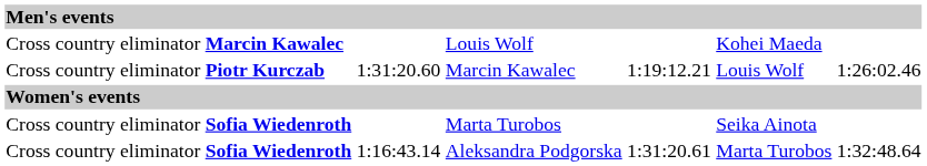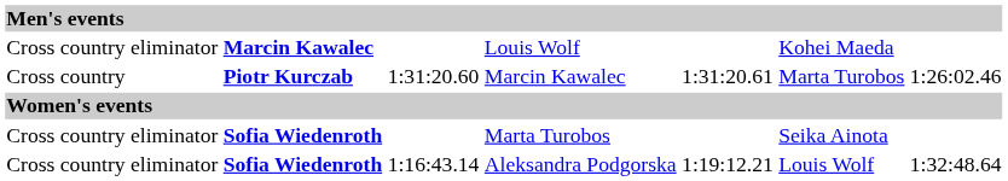 <table>
 <tr bgcolor="#cccccc">
 <td colspan=7><strong>Men's events</strong></td>
 </tr>
 <tr>
 <td>Cross country eliminator<br></td>
 <td colspan=2><strong><a href='#'>Marcin Kawalec</a></strong><br><small></small></td>
 <td colspan=2><a href='#'>Louis Wolf</a><br><small></small></td>
 <td colspan=2><a href='#'>Kohei Maeda</a><br><small></small></td>
 </tr>
 <tr>
-<td>Cross country eliminator<br></td>
+<td>Cross country<br></td>
 <td><strong><a href='#'>Piotr Kurczab</a></strong><br><small></small></td>
 <td>1:31:20.60</td>
 <td><a href='#'>Marcin Kawalec</a><br><small></small></td>
-<td>1:19:12.21</td>
-<td><a href='#'>Louis Wolf</a><br><small></small></td>
+<td>1:31:20.61</td>
+<td><a href='#'>Marta Turobos</a><br><small></small></td>
 <td>1:26:02.46</td>
 </tr>
 <tr bgcolor="#cccccc">
 <td colspan=7><strong>Women's events</strong></td>
 </tr>
 <tr>
 <td>Cross country eliminator<br></td>
 <td colspan=2><strong><a href='#'>Sofia Wiedenroth</a></strong><br><small></small></td>
 <td colspan=2><a href='#'>Marta Turobos</a><br><small></small></td>
 <td colspan=2><a href='#'>Seika Ainota</a><br><small></small></td>
 </tr>
 <tr>
 <td>Cross country eliminator<br></td>
 <td><strong><a href='#'>Sofia Wiedenroth</a></strong><br><small></small></td>
 <td>1:16:43.14</td>
 <td><a href='#'>Aleksandra Podgorska</a><br><small></small></td>
-<td>1:31:20.61</td>
-<td><a href='#'>Marta Turobos</a><br><small></small></td>
+<td>1:19:12.21</td>
+<td><a href='#'>Louis Wolf</a><br><small></small></td>
 <td>1:32:48.64</td>
 </tr>
 <tr>
 </tr>
 </table>
